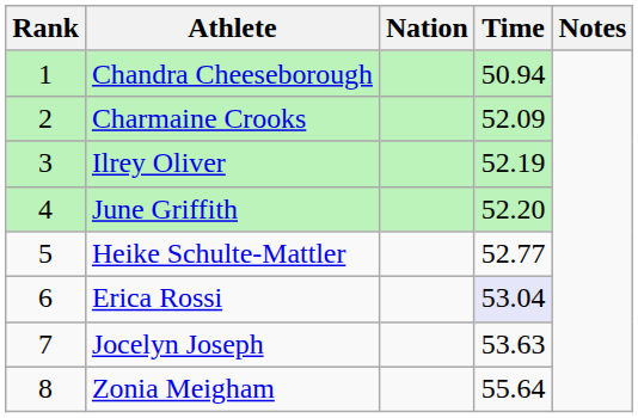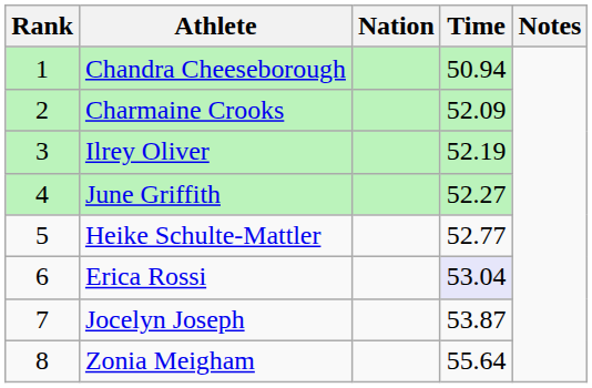 <table class="wikitable sortable" style="text-align:center">
 <tr>
 <th>Rank</th>
 <th>Athlete</th>
 <th>Nation</th>
 <th>Time</th>
 <th>Notes</th>
 </tr>
 <tr style="background:#bbf3bb;">
 <td>1</td>
 <td align=left><a href='#'>Chandra Cheeseborough</a></td>
 <td align=left></td>
 <td>50.94</td>
 </tr>
 <tr style="background:#bbf3bb;">
 <td>2</td>
 <td align=left><a href='#'>Charmaine Crooks</a></td>
 <td align=left></td>
 <td>52.09</td>
 </tr>
 <tr style="background:#bbf3bb;">
 <td>3</td>
 <td align=left><a href='#'>Ilrey Oliver</a></td>
 <td align=left></td>
 <td>52.19</td>
 </tr>
 <tr style="background:#bbf3bb;">
 <td>4</td>
 <td align=left><a href='#'>June Griffith</a></td>
 <td align=left></td>
-<td>52.20</td>
+<td>52.27</td>
 </tr>
 <tr>
 <td>5</td>
 <td align=left><a href='#'>Heike Schulte-Mattler</a></td>
 <td align=left></td>
 <td>52.77</td>
 </tr>
 <tr>
 <td>6</td>
 <td align=left><a href='#'>Erica Rossi</a></td>
 <td align=left></td>
 <td style="background: lavender;">53.04</td>
 </tr>
 <tr>
 <td>7</td>
 <td align=left><a href='#'>Jocelyn Joseph</a></td>
 <td align=left></td>
-<td>53.63</td>
+<td>53.87</td>
 </tr>
 <tr>
 <td>8</td>
 <td align=left><a href='#'>Zonia Meigham</a></td>
 <td align=left></td>
 <td>55.64</td>
 </tr>
 </table>
